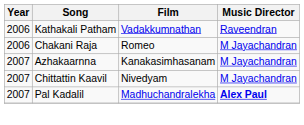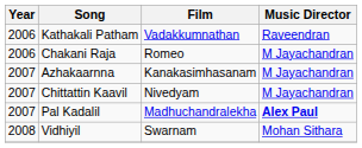 <table class = "sortable wikitable">
 <tr>
 <th>Year</th>
 <th>Song</th>
 <th>Film</th>
 <th>Music Director</th>
 </tr>
 <tr>
 <td>2006</td>
 <td>Kathakali Patham</td>
 <td><a href='#'>Vadakkumnathan</a></td>
 <td><a href='#'>Raveendran</a></td>
 </tr>
 <tr>
 <td>2006</td>
 <td>Chakani Raja</td>
 <td>Romeo</td>
 <td><a href='#'>M Jayachandran</a></td>
 </tr>
 <tr>
 <td>2007</td>
 <td>Azhakaarnna</td>
 <td>Kanakasimhasanam</td>
 <td><a href='#'>M Jayachandran</a></td>
 </tr>
 <tr>
 <td>2007</td>
 <td>Chittattin Kaavil</td>
 <td>Nivedyam</td>
 <td><a href='#'>M Jayachandran</a></td>
 </tr>
 <tr>
 <td>2007</td>
 <td>Pal Kadalil</td>
 <td><a href='#'>Madhuchandralekha</a></td>
 <td><strong><a href='#'>Alex Paul</a></strong></td>
 </tr>
 <tr>
+<td>2008</td>
+<td>Vidhiyil</td>
+<td>Swarnam</td>
+<td><a href='#'>Mohan Sithara</a></td>
+</tr>
+<tr>
 </tr>
 </table>
